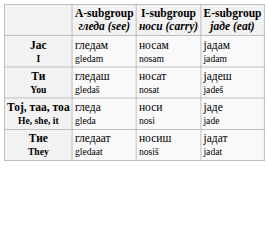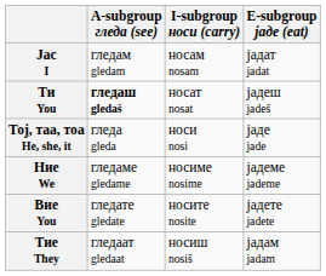 <table class="wikitable">
 <tr>
 <th></th>
 <th><span>A-subgroup<br><em>гледа (see)</em></span></th>
 <th><span>I-subgroup<br><em>носи (carry)</em></span></th>
 <th><span>E-subgroup<br><em>јаде (eat)</em></span></th>
 </tr>
 <tr>
 <th>Јас<br><span><small>I</small></span></th>
 <td>гледам<br><span><small>gledam</small></span></td>
 <td>носам<br><span><small>nosam</small></span></td>
-<td>јадам<br><span><small>jadam</small></span></td>
+<td>јадат<br><span><small>jadat</small></span></td>
 </tr>
 <tr>
 <th>Ти<br><span><small>You</small></span></th>
-<td>гледаш<br><span><small>gledaš</small></span></td>
+<td><strong>гледаш<br><span><small>gledaš</small></span></strong></td>
 <td>носат<br><span><small>nosat</small></span></td>
 <td>јадеш<br><span><small>jadeš</small></span></td>
 </tr>
 <tr>
 <th>Тој, таа, тоа<br><span><small>He, she, it</small></span></th>
 <td>гледа<br><span><small>gleda</small></span></td>
 <td>носи<br><span><small>nosi</small></span></td>
 <td>јаде<br><span><small>jade</small></span></td>
 </tr>
 <tr>
+<th>Ние<br><span><small>We</small></span></th>
+<td>гледаме <br><span><small>gledame</small></span></td>
+<td>носиме<br><span><small>nosime</small></span></td>
+<td>јадеме <br><span><small>jademe</small></span></td>
+</tr>
+<tr>
+<th>Вие<br><span><small>You</small></span></th>
+<td>гледате<br><span><small>gledate</small></span></td>
+<td>носите<br><span><small>nosite</small></span></td>
+<td>јадете<br><span><small>jadete</small></span></td>
+</tr>
+<tr>
 <th>Тие<br><span><small>They</small></span></th>
 <td>гледаат <br><span><small>gledaat</small></span></td>
 <td>носиш<br><span><small>nosiš</small></span></td>
-<td>јадат<br><span><small>jadat</small></span></td>
+<td>јадам<br><span><small>jadam</small></span></td>
 </tr>
 </table>
